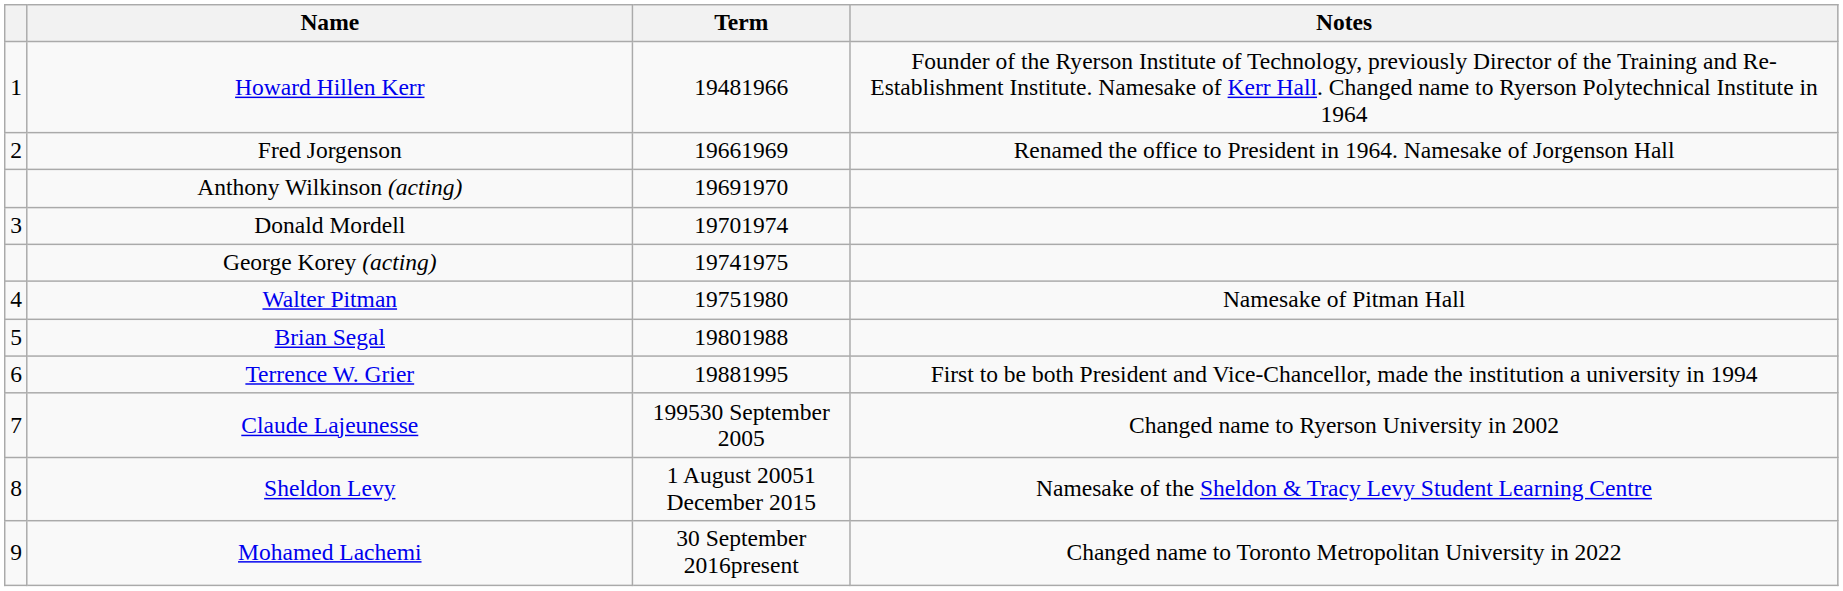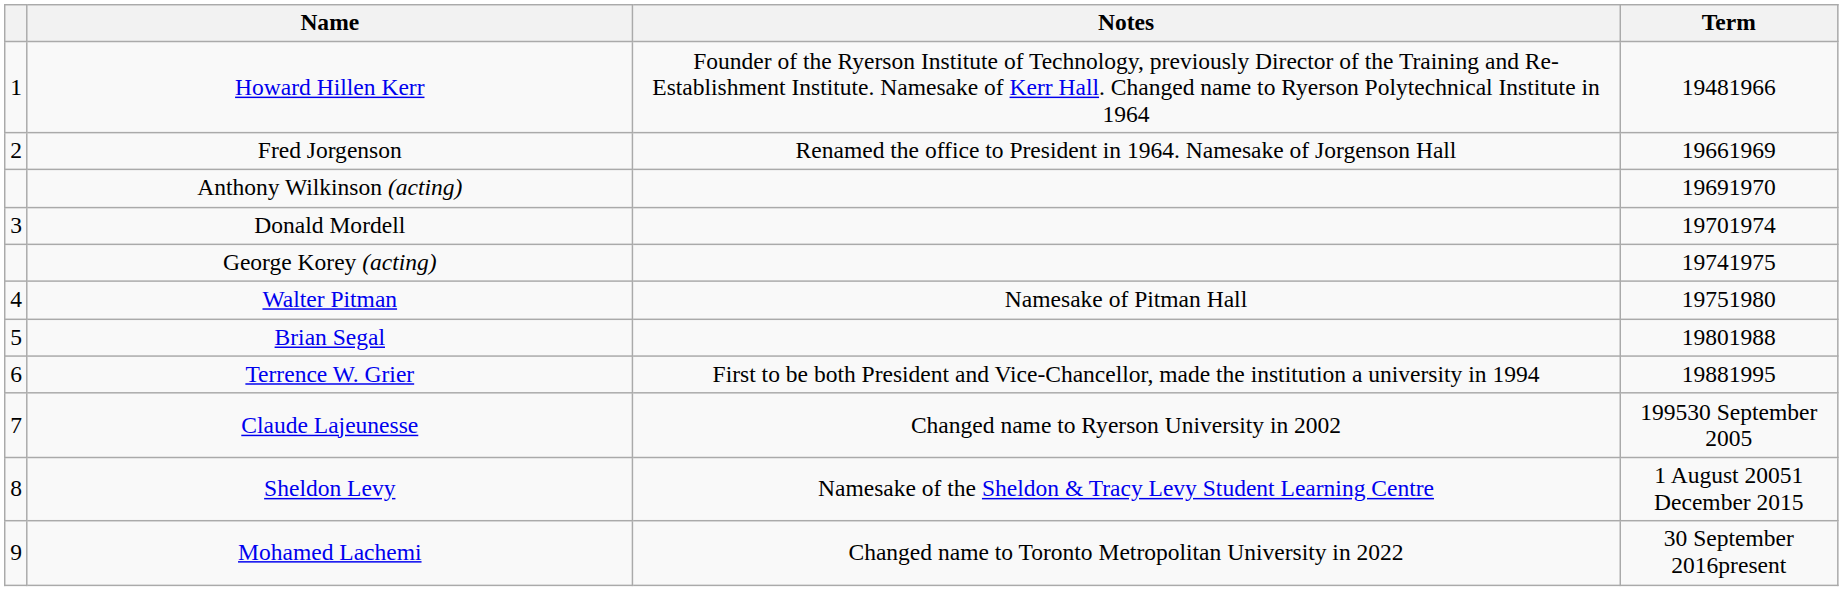 <table class="wikitable" style="text-align: center;">
 <tr>
 <th></th>
 <th style="width:33%">Name</th>
+<th>Notes</th>
 <th>Term</th>
-<th>Notes</th>
 </tr>
 <tr>
 <td>1</td>
 <td><a href='#'>Howard Hillen Kerr</a></td>
+<td>Founder of the Ryerson Institute of Technology, previously Director of the Training and Re-Establishment Institute. Namesake of <a href='#'>Kerr Hall</a>. Changed name to Ryerson Polytechnical Institute in 1964</td>
 <td>19481966<br></td>
-<td>Founder of the Ryerson Institute of Technology, previously Director of the Training and Re-Establishment Institute. Namesake of <a href='#'>Kerr Hall</a>. Changed name to Ryerson Polytechnical Institute in 1964</td>
 </tr>
 <tr>
 <td>2</td>
 <td>Fred Jorgenson</td>
+<td>Renamed the office to President in 1964. Namesake of Jorgenson Hall</td>
 <td>19661969<br></td>
-<td>Renamed the office to President in 1964. Namesake of Jorgenson Hall</td>
 </tr>
 <tr>
 <td></td>
 <td>Anthony Wilkinson <em>(acting)</em></td>
+<td></td>
 <td>19691970<br></td>
-<td></td>
 </tr>
 <tr>
 <td>3</td>
 <td>Donald Mordell</td>
+<td></td>
 <td>19701974<br></td>
-<td></td>
 </tr>
 <tr>
 <td></td>
 <td>George Korey <em>(acting)</em></td>
+<td></td>
 <td>19741975<br></td>
-<td></td>
 </tr>
 <tr>
 <td>4</td>
 <td><a href='#'>Walter Pitman</a></td>
+<td>Namesake of Pitman Hall</td>
 <td>19751980<br></td>
-<td>Namesake of Pitman Hall</td>
 </tr>
 <tr>
 <td>5</td>
 <td><a href='#'>Brian Segal</a></td>
+<td></td>
 <td>19801988<br></td>
-<td></td>
 </tr>
 <tr>
 <td>6</td>
 <td><a href='#'>Terrence W. Grier</a></td>
+<td>First to be both President and Vice-Chancellor, made the institution a university in 1994</td>
 <td>19881995<br></td>
-<td>First to be both President and Vice-Chancellor, made the institution a university in 1994</td>
 </tr>
 <tr>
 <td>7</td>
 <td><a href='#'>Claude Lajeunesse</a></td>
+<td>Changed name to Ryerson University in 2002</td>
 <td>199530 September 2005<br></td>
-<td>Changed name to Ryerson University in 2002</td>
 </tr>
 <tr>
 <td>8</td>
 <td><a href='#'>Sheldon Levy</a><br></td>
+<td>Namesake of the <a href='#'>Sheldon & Tracy Levy Student Learning Centre</a></td>
 <td>1 August 20051 December 2015<br></td>
-<td>Namesake of the <a href='#'>Sheldon & Tracy Levy Student Learning Centre</a></td>
 </tr>
 <tr>
 <td>9</td>
 <td><a href='#'>Mohamed Lachemi</a><br></td>
+<td>Changed name to Toronto Metropolitan University in 2022</td>
 <td>30 September 2016present<br></td>
-<td>Changed name to Toronto Metropolitan University in 2022</td>
 </tr>
 </table>
